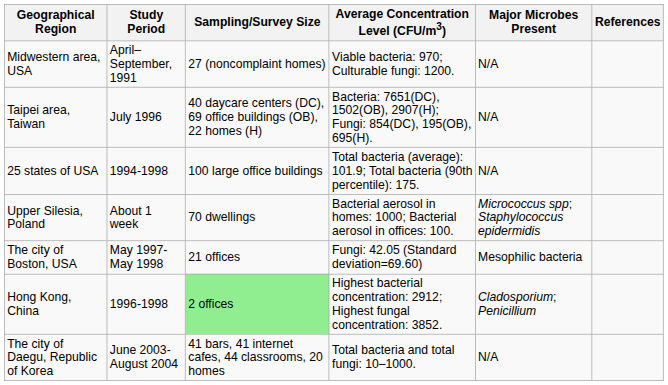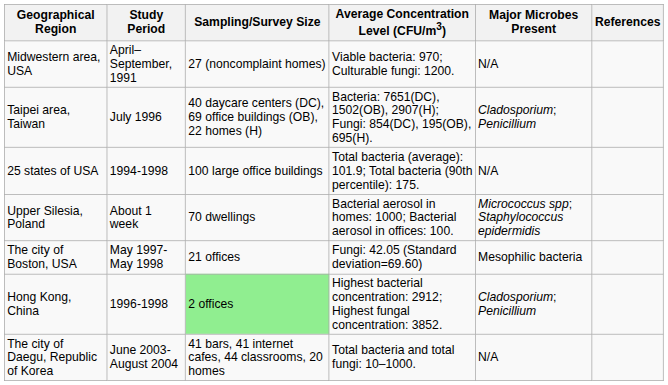 <table class="wikitable">
 <tr>
 <th>Geographical Region</th>
 <th>Study Period</th>
 <th>Sampling/Survey Size</th>
 <th>Average Concentration Level (CFU/m<sup>3</sup>)</th>
 <th>Major Microbes Present</th>
 <th>References</th>
 </tr>
 <tr>
 <td>Midwestern area, USA</td>
 <td>April–September, 1991</td>
 <td>27 (noncomplaint homes)</td>
 <td>Viable bacteria: 970; Culturable fungi: 1200.</td>
 <td>N/A</td>
 <td></td>
 </tr>
 <tr>
 <td>Taipei area, Taiwan</td>
 <td>July 1996</td>
 <td>40 daycare centers (DC), 69 office buildings (OB), 22 homes (H)</td>
 <td>Bacteria: 7651(DC), 1502(OB), 2907(H); Fungi: 854(DC), 195(OB), 695(H).</td>
-<td>N/A</td>
+<td><em>Cladosporium</em>; <em>Penicillium</em></td>
 <td></td>
 </tr>
 <tr>
 <td>25 states of USA</td>
 <td>1994-1998</td>
 <td>100 large office buildings</td>
 <td>Total bacteria (average): 101.9; Total bacteria (90th percentile): 175.</td>
 <td>N/A</td>
 <td></td>
 </tr>
 <tr>
 <td>Upper Silesia, Poland</td>
 <td>About 1 week</td>
 <td>70 dwellings</td>
 <td>Bacterial aerosol in homes: 1000; Bacterial aerosol in offices: 100.</td>
 <td><em>Micrococcus spp</em>; <em>Staphylococcus epidermidis</em></td>
 <td></td>
 </tr>
 <tr>
 <td>The city of Boston, USA</td>
 <td>May 1997-May 1998</td>
 <td>21 offices</td>
 <td>Fungi: 42.05 (Standard deviation=69.60)</td>
 <td>Mesophilic bacteria</td>
 <td></td>
 </tr>
 <tr>
 <td>Hong Kong, China</td>
 <td>1996-1998</td>
 <td style="background: lightgreen;">2 offices</td>
 <td>Highest bacterial concentration: 2912; Highest fungal concentration: 3852.</td>
 <td><em>Cladosporium</em>; <em>Penicillium</em></td>
 <td></td>
 </tr>
 <tr>
 <td>The city of Daegu, Republic of Korea</td>
 <td>June 2003-August 2004</td>
 <td>41 bars, 41 internet cafes, 44 classrooms, 20 homes</td>
 <td>Total bacteria and total fungi: 10–1000.</td>
 <td>N/A</td>
 <td></td>
 </tr>
 </table>
